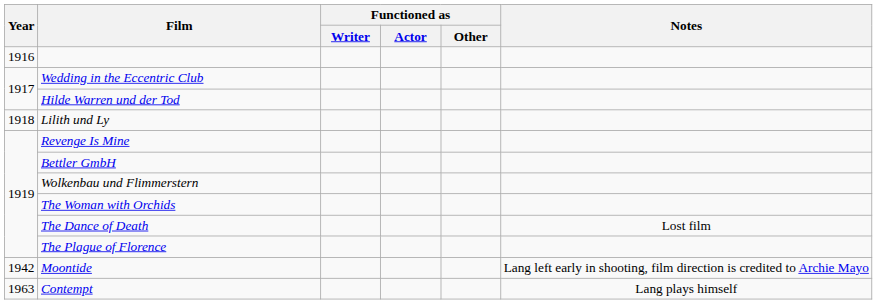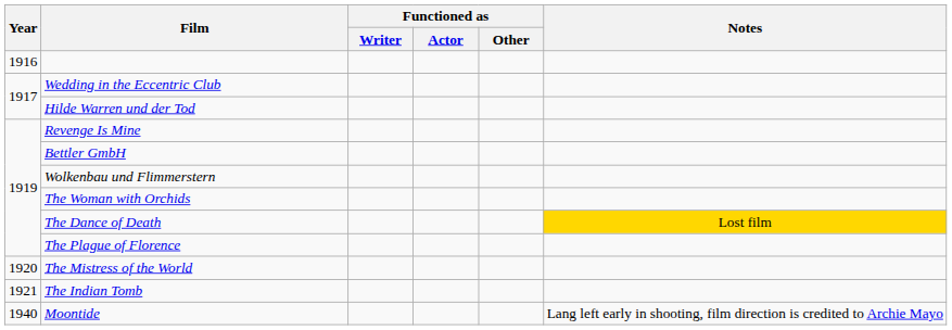 <table class="wikitable sortable">
 <tr>
 <th rowspan="2" style="width:33px;">Year</th>
 <th rowspan="2" style="width:333px;">Film</th>
 <th colspan="3">Functioned as</th>
 <th rowspan="2">Notes</th>
 </tr>
 <tr>
 <th width="65"><a href='#'>Writer</a></th>
 <th width="65"><a href='#'>Actor</a></th>
 <th width="65">Other</th>
 </tr>
 <tr style="text-align:center;">
 <td>1916</td>
 <td align="left"><em></em></td>
 <td></td>
 <td></td>
 <td></td>
 <td></td>
 </tr>
 <tr style="text-align:center;">
 <td rowspan="2">1917</td>
 <td align="left"><em><a href='#'>Wedding in the Eccentric Club</a></em></td>
 <td></td>
 <td></td>
 <td></td>
 <td></td>
 </tr>
 <tr style="text-align:center;">
 <td align="left"><em><a href='#'>Hilde Warren und der Tod</a></em></td>
-<td></td>
-<td></td>
-<td></td>
-<td></td>
-</tr>
-<tr style="text-align:center;">
-<td>1918</td>
-<td align="left"><em>Lilith und Ly</em></td>
 <td></td>
 <td></td>
 <td></td>
 <td></td>
 </tr>
 <tr style="text-align:center;">
 <td rowspan="6">1919</td>
 <td align="left"><em><a href='#'>Revenge Is Mine</a></em></td>
 <td></td>
 <td></td>
 <td></td>
 <td></td>
 </tr>
 <tr style="text-align:center;">
 <td align="left"><em><a href='#'>Bettler GmbH</a></em></td>
 <td></td>
 <td></td>
 <td></td>
 <td></td>
 </tr>
 <tr style="text-align:center;">
 <td align="left"><em>Wolkenbau und Flimmerstern</em></td>
 <td></td>
 <td></td>
 <td></td>
 <td></td>
 </tr>
 <tr style="text-align:center;">
 <td align="left"><em><a href='#'>The Woman with Orchids</a></em></td>
 <td></td>
 <td></td>
 <td></td>
 <td></td>
 </tr>
 <tr style="text-align:center;">
 <td align="left"><em><a href='#'>The Dance of Death</a></em></td>
 <td></td>
 <td></td>
 <td></td>
-<td>Lost film</td>
+<td style="background: gold;">Lost film</td>
 </tr>
 <tr style="text-align:center;">
 <td align="left"><em><a href='#'>The Plague of Florence</a></em></td>
 <td></td>
 <td></td>
 <td></td>
 <td></td>
 </tr>
 <tr style="text-align:center;">
-<td>1942</td>
+<td>1920</td>
+<td align="left"><em><a href='#'>The Mistress of the World</a></em></td>
+<td></td>
+<td></td>
+<td></td>
+<td></td>
+</tr>
+<tr style="text-align:center;">
+<td>1921</td>
+<td align="left"><em><a href='#'>The Indian Tomb</a></em></td>
+<td></td>
+<td></td>
+<td></td>
+<td></td>
+</tr>
+<tr style="text-align:center;">
+<td>1940</td>
 <td align="left"><em><a href='#'>Moontide</a></em></td>
 <td></td>
 <td></td>
 <td></td>
 <td>Lang left early in shooting, film direction is credited to <a href='#'>Archie Mayo</a></td>
 </tr>
-<tr style="text-align:center;">
-<td>1963</td>
-<td align="left"><em><a href='#'>Contempt</a></em></td>
-<td></td>
-<td></td>
-<td></td>
-<td>Lang plays himself</td>
-</tr>
 </table>
